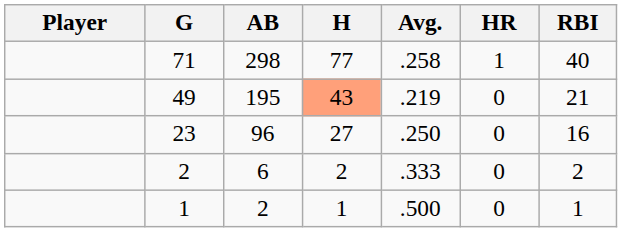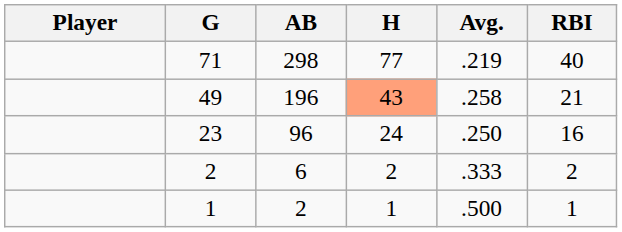 <table class="wikitable sortable">
 <tr>
 <th bgcolor="#DDDDFF" width="16%">Player</th>
 <th bgcolor="#DDDDFF" width="9%">G</th>
 <th bgcolor="#DDDDFF" width="9%">AB</th>
 <th bgcolor="#DDDDFF" width="9%">H</th>
 <th bgcolor="#DDDDFF" width="9%">Avg.</th>
-<th bgcolor="#DDDDFF" width="9%">HR</th>
 <th bgcolor="#DDDDFF" width="9%">RBI</th>
 </tr>
 <tr align="center">
 <td></td>
 <td>71</td>
 <td>298</td>
 <td>77</td>
-<td>.258</td>
-<td>1</td>
+<td>.219</td>
 <td>40</td>
 </tr>
 <tr align="center">
 <td></td>
 <td>49</td>
-<td>195</td>
+<td>196</td>
 <td style="background: lightsalmon;">43</td>
-<td>.219</td>
-<td>0</td>
+<td>.258</td>
 <td>21</td>
 </tr>
 <tr align="center">
 <td></td>
 <td>23</td>
 <td>96</td>
-<td>27</td>
+<td>24</td>
 <td>.250</td>
-<td>0</td>
 <td>16</td>
 </tr>
 <tr align="center">
 <td></td>
 <td>2</td>
 <td>6</td>
 <td>2</td>
 <td>.333</td>
-<td>0</td>
 <td>2</td>
 </tr>
 <tr align="center">
 <td></td>
 <td>1</td>
 <td>2</td>
 <td>1</td>
 <td>.500</td>
-<td>0</td>
 <td>1</td>
 </tr>
 </table>
